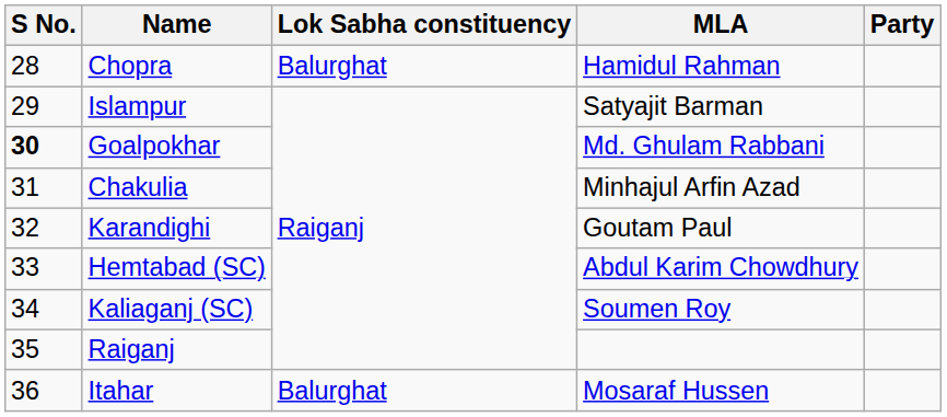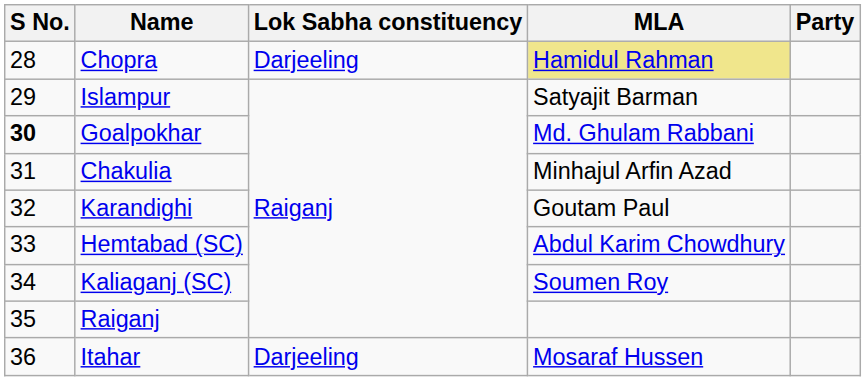 <table class="wikitable">
 <tr>
 <th>S No.</th>
 <th>Name</th>
 <th>Lok Sabha constituency</th>
 <th>MLA</th>
 <th colspan="2">Party</th>
 </tr>
 <tr>
 <td>28</td>
 <td><a href='#'>Chopra</a></td>
-<td><a href='#'>Balurghat</a></td>
-<td><a href='#'>Hamidul Rahman</a></td>
+<td><a href='#'>Darjeeling</a></td>
+<td style="background: khaki;"><a href='#'>Hamidul Rahman</a></td>
 <td></td>
 </tr>
 <tr>
 <td>29</td>
 <td><a href='#'>Islampur</a></td>
 <td rowspan="7"><a href='#'>Raiganj</a></td>
 <td>Satyajit Barman</td>
 <td></td>
 </tr>
 <tr>
 <td><strong>30</strong></td>
 <td><a href='#'>Goalpokhar</a></td>
 <td><a href='#'>Md. Ghulam Rabbani</a></td>
 <td></td>
 </tr>
 <tr>
 <td>31</td>
 <td><a href='#'>Chakulia</a></td>
 <td>Minhajul Arfin Azad</td>
 <td></td>
 </tr>
 <tr>
 <td>32</td>
 <td><a href='#'>Karandighi</a></td>
 <td>Goutam Paul</td>
 <td></td>
 </tr>
 <tr>
 <td>33</td>
 <td><a href='#'>Hemtabad (SC)</a></td>
 <td><a href='#'>Abdul Karim Chowdhury</a></td>
 <td></td>
 </tr>
 <tr>
 <td>34</td>
 <td><a href='#'>Kaliaganj (SC)</a></td>
 <td><a href='#'>Soumen Roy</a></td>
 <td></td>
 </tr>
 <tr>
 <td>35</td>
 <td><a href='#'>Raiganj</a></td>
 <td></td>
 <td></td>
 </tr>
 <tr>
 <td>36</td>
 <td><a href='#'>Itahar</a></td>
-<td><a href='#'>Balurghat</a></td>
+<td><a href='#'>Darjeeling</a></td>
 <td><a href='#'>Mosaraf Hussen</a></td>
 <td></td>
 </tr>
 </table>
